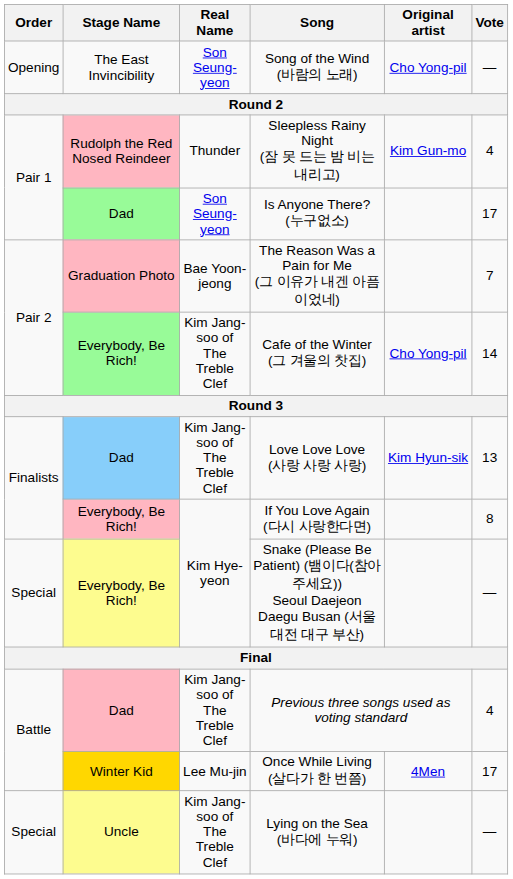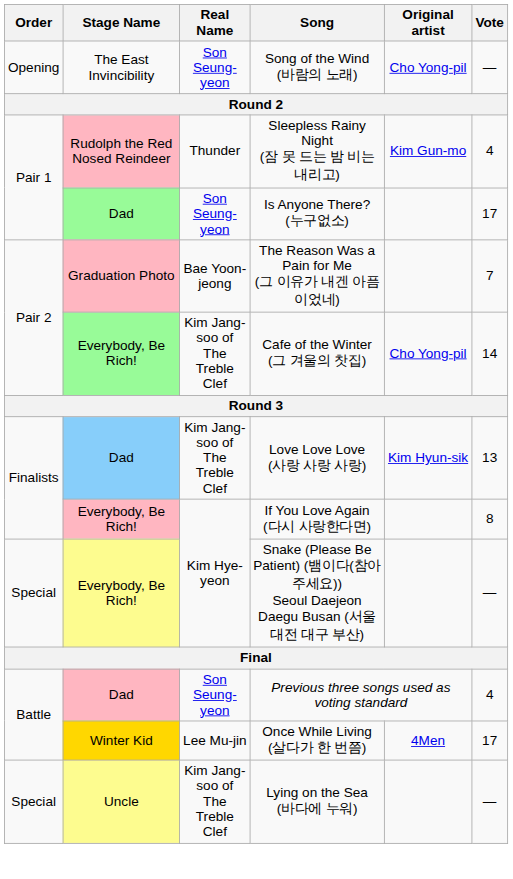 <table class="wikitable" style="text-align:center; width:95%;">
 <tr>
 <th style="width:1%;">Order</th>
 <th style="width:20%;">Stage Name</th>
 <th style="width:12%;">Real Name</th>
 <th style="width:23%;">Song</th>
 <th style="width:15%;">Original artist</th>
 <th style="width:1%;">Vote</th>
 </tr>
 <tr>
 <td>Opening</td>
 <td>The East Invincibility</td>
 <td><a href='#'>Son Seung-yeon</a></td>
 <td>Song of the Wind<br>(바람의 노래)</td>
 <td><a href='#'>Cho Yong-pil</a></td>
 <td>—</td>
 </tr>
 <tr>
 <th colspan=6>Round 2</th>
 </tr>
 <tr>
 <td rowspan=2>Pair 1</td>
 <td bgcolor="lightpink">Rudolph the Red Nosed Reindeer</td>
 <td>Thunder</td>
 <td>Sleepless Rainy Night<br>(잠 못 드는 밤 비는 내리고)</td>
 <td><a href='#'>Kim Gun-mo</a></td>
 <td>4</td>
 </tr>
 <tr>
 <td bgcolor="palegreen">Dad</td>
 <td><a href='#'>Son Seung-yeon</a></td>
 <td>Is Anyone There?<br>(누구없소)</td>
 <td></td>
 <td>17</td>
 </tr>
 <tr>
 <td rowspan=2>Pair 2</td>
 <td bgcolor="lightpink">Graduation Photo</td>
 <td>Bae Yoon-jeong</td>
 <td>The Reason Was a Pain for Me<br>(그 이유가 내겐 아픔이었네)</td>
 <td></td>
 <td>7</td>
 </tr>
 <tr>
 <td bgcolor="palegreen">Everybody, Be Rich!</td>
 <td>Kim Jang-soo of The Treble Clef</td>
 <td>Cafe of the Winter<br>(그 겨울의 찻집)</td>
 <td><a href='#'>Cho Yong-pil</a></td>
 <td>14</td>
 </tr>
 <tr>
 <th colspan=6>Round 3</th>
 </tr>
 <tr>
 <td rowspan=2>Finalists</td>
 <td bgcolor="lightskyblue">Dad</td>
 <td>Kim Jang-soo of The Treble Clef</td>
 <td>Love Love Love<br>(사랑 사랑 사랑)</td>
 <td><a href='#'>Kim Hyun-sik</a></td>
 <td>13</td>
 </tr>
 <tr>
 <td bgcolor="lightpink">Everybody, Be Rich!</td>
 <td rowspan=2>Kim Hye-yeon</td>
 <td>If You Love Again<br>(다시 사랑한다면)</td>
 <td></td>
 <td>8</td>
 </tr>
 <tr>
 <td>Special</td>
 <td bgcolor="#FDFC8F">Everybody, Be Rich!</td>
 <td>Snake (Please Be Patient) (뱀이다(참아주세요))<br>Seoul Daejeon Daegu Busan (서울 대전 대구 부산)</td>
 <td></td>
 <td>—</td>
 </tr>
 <tr>
 <th colspan=6>Final</th>
 </tr>
 <tr>
 <td rowspan=2>Battle</td>
 <td bgcolor="lightpink">Dad</td>
-<td>Kim Jang-soo of The Treble Clef</td>
+<td><a href='#'>Son Seung-yeon</a></td>
 <td colspan=2><em>Previous three songs used as voting standard</em></td>
 <td>4</td>
 </tr>
 <tr>
 <td bgcolor="gold">Winter Kid</td>
 <td>Lee Mu-jin</td>
 <td>Once While Living<br>(살다가 한 번쯤)</td>
 <td><a href='#'>4Men</a></td>
 <td>17</td>
 </tr>
 <tr>
 <td>Special</td>
 <td bgcolor="#FDFC8F">Uncle</td>
 <td>Kim Jang-soo of The Treble Clef</td>
 <td>Lying on the Sea<br>(바다에 누워)</td>
 <td></td>
 <td>—</td>
 </tr>
 </table>
